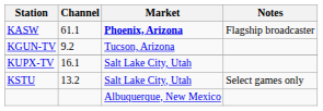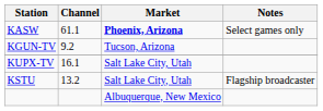 <table class="wikitable">
 <tr>
 <th>Station</th>
 <th>Channel</th>
 <th>Market</th>
 <th>Notes</th>
 </tr>
 <tr>
 <td><a href='#'>KASW</a></td>
 <td>61.1</td>
 <td><strong><a href='#'>Phoenix, Arizona</a></strong></td>
-<td>Flagship broadcaster</td>
+<td>Select games only</td>
 </tr>
 <tr>
 <td><a href='#'>KGUN-TV</a></td>
 <td>9.2</td>
 <td><a href='#'>Tucson, Arizona</a></td>
 <td></td>
 </tr>
 <tr>
 </tr>
 <tr>
 <td><a href='#'>KUPX-TV</a></td>
 <td>16.1</td>
 <td><a href='#'>Salt Lake City, Utah</a></td>
 <td></td>
 </tr>
 <tr>
 <td><a href='#'>KSTU</a></td>
 <td>13.2</td>
 <td><a href='#'>Salt Lake City, Utah</a></td>
-<td>Select games only</td>
+<td>Flagship broadcaster</td>
 </tr>
 <tr>
 <td></td>
 <td></td>
 <td><a href='#'>Albuquerque, New Mexico</a></td>
 <td></td>
 </tr>
 </table>
